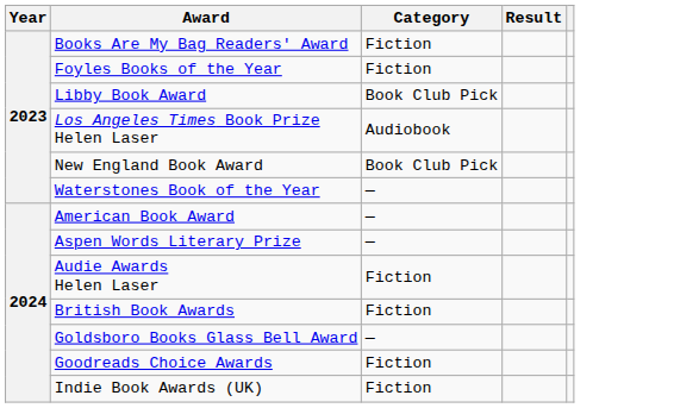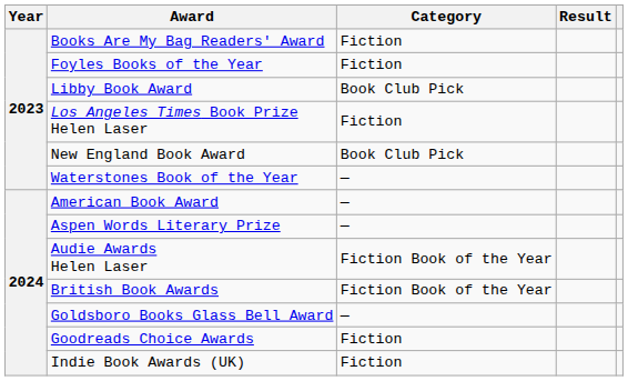 <table class="wikitable sortable">
 <tr>
 <th>Year</th>
 <th>Award</th>
 <th>Category</th>
 <th>Result</th>
 <th></th>
 </tr>
 <tr>
 <th rowspan="6">2023</th>
 <td><a href='#'>Books Are My Bag Readers' Award</a></td>
 <td>Fiction</td>
 <td></td>
 <td></td>
 </tr>
 <tr>
 <td><a href='#'>Foyles Books of the Year</a></td>
 <td>Fiction</td>
 <td></td>
 <td></td>
 </tr>
 <tr>
 <td><a href='#'>Libby Book Award</a></td>
 <td>Book Club Pick</td>
 <td></td>
 <td></td>
 </tr>
 <tr>
 <td><a href='#'><em>Los Angeles Times</em> Book Prize</a><br> Helen Laser</td>
-<td>Audiobook</td>
+<td>Fiction</td>
 <td></td>
 <td></td>
 </tr>
 <tr>
 <td>New England Book Award</td>
 <td>Book Club Pick</td>
 <td></td>
 <td></td>
 </tr>
 <tr>
 <td><a href='#'>Waterstones Book of the Year</a></td>
 <td>—</td>
 <td></td>
 <td></td>
 </tr>
 <tr>
 <th rowspan="7">2024</th>
 <td><a href='#'>American Book Award</a></td>
 <td>—</td>
 <td></td>
 <td></td>
 </tr>
 <tr>
 <td><a href='#'>Aspen Words Literary Prize</a></td>
 <td>—</td>
 <td></td>
 <td></td>
 </tr>
 <tr>
 <td><a href='#'>Audie Awards</a><br> Helen Laser</td>
-<td>Fiction</td>
+<td>Fiction Book of the Year</td>
 <td></td>
 <td></td>
 </tr>
 <tr>
 <td><a href='#'>British Book Awards</a></td>
-<td>Fiction</td>
+<td>Fiction Book of the Year</td>
 <td></td>
 <td></td>
 </tr>
 <tr>
 <td><a href='#'>Goldsboro Books Glass Bell Award</a></td>
 <td>—</td>
 <td></td>
 <td></td>
 </tr>
 <tr>
 <td><a href='#'>Goodreads Choice Awards</a></td>
 <td>Fiction</td>
 <td></td>
 <td></td>
 </tr>
 <tr>
 <td>Indie Book Awards (UK)</td>
 <td>Fiction</td>
 <td></td>
 <td></td>
 </tr>
 </table>
